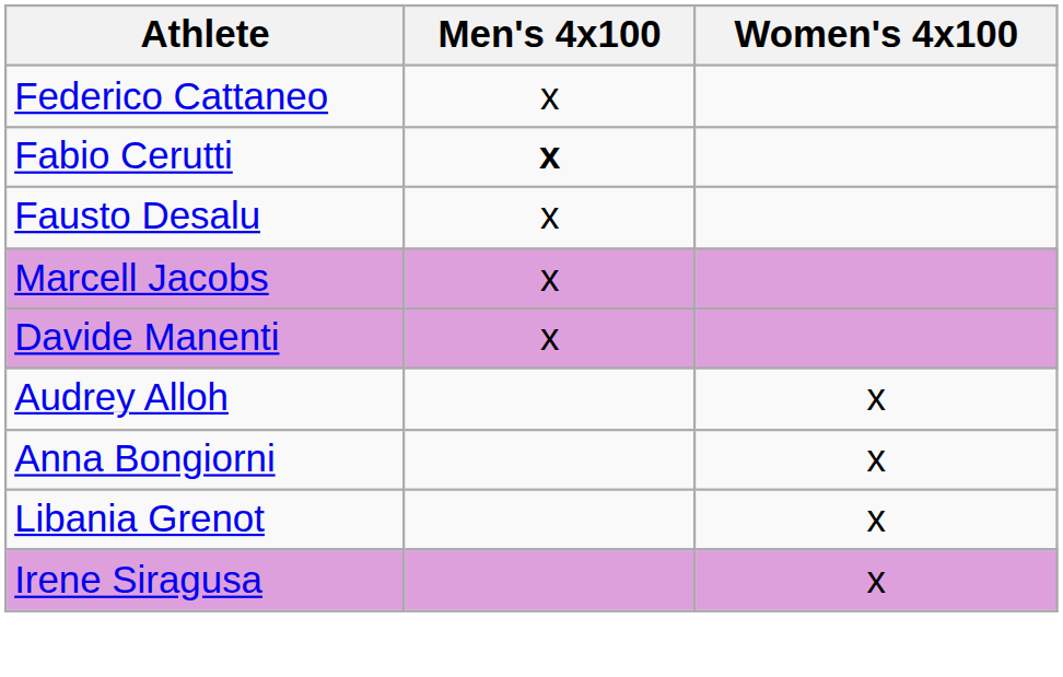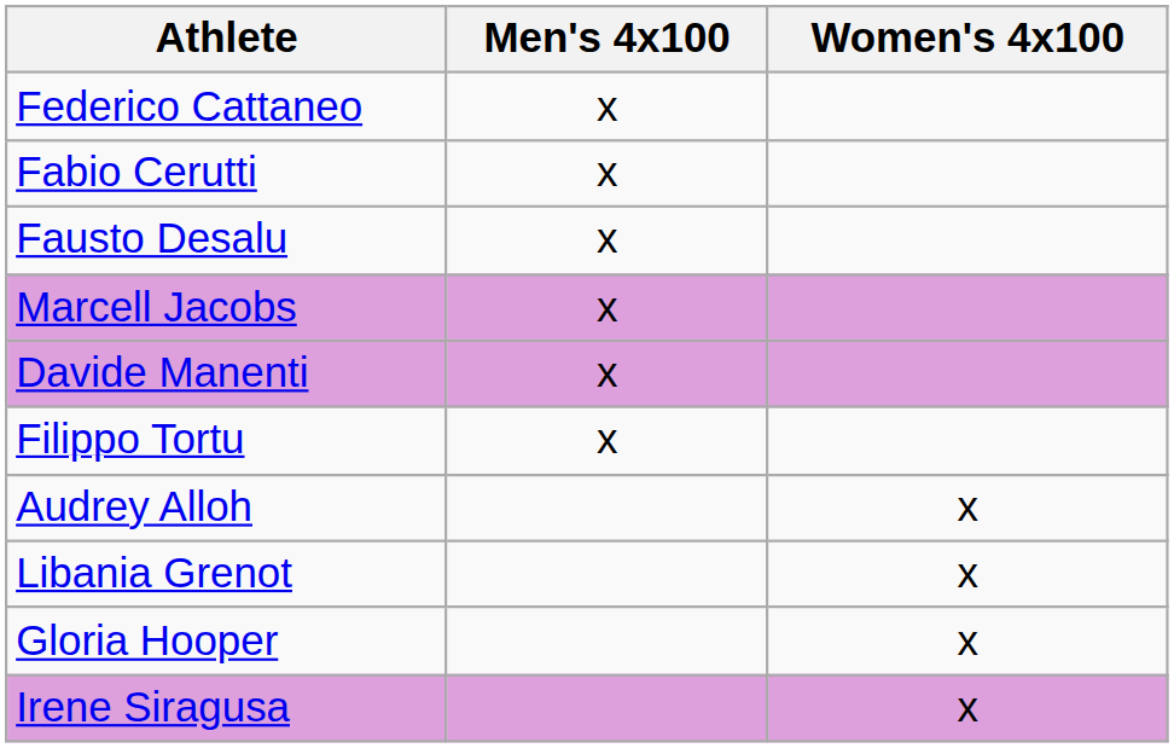 <table class="wikitable" width=35% style="font-size:100%; text-align:center;">
 <tr>
 <th>Athlete</th>
 <th>Men's 4x100</th>
 <th>Women's 4x100</th>
 </tr>
 <tr>
 <td align=left><a href='#'>Federico Cattaneo</a></td>
 <td>x</td>
 <td></td>
 </tr>
 <tr>
 <td align=left><a href='#'>Fabio Cerutti</a></td>
-<td><strong>x</strong></td>
+<td>x</td>
 <td></td>
 </tr>
 <tr>
 <td align=left><a href='#'>Fausto Desalu</a></td>
 <td>x</td>
 <td></td>
 </tr>
 <tr bgcolor=plum>
 <td align=left><a href='#'>Marcell Jacobs</a></td>
 <td>x</td>
 <td></td>
 </tr>
 <tr bgcolor=plum>
 <td align=left><a href='#'>Davide Manenti</a></td>
 <td>x</td>
 <td></td>
 </tr>
 <tr>
+<td align=left><a href='#'>Filippo Tortu</a></td>
+<td>x</td>
+<td></td>
+</tr>
+<tr>
 <td align=left><a href='#'>Audrey Alloh</a></td>
 <td></td>
 <td>x</td>
 </tr>
 <tr>
-<td align=left><a href='#'>Anna Bongiorni</a></td>
+<td align=left><a href='#'>Libania Grenot</a></td>
 <td></td>
 <td>x</td>
 </tr>
 <tr>
-<td align=left><a href='#'>Libania Grenot</a></td>
+<td align=left><a href='#'>Gloria Hooper</a></td>
 <td></td>
 <td>x</td>
 </tr>
 <tr bgcolor=plum>
 <td align=left><a href='#'>Irene Siragusa</a></td>
 <td></td>
 <td>x</td>
 </tr>
 </table>
